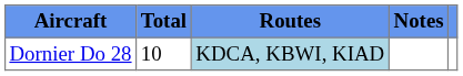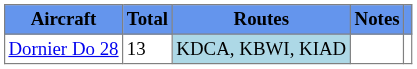 <table class="toccolours sortable" border="1" cellpadding="3" style="margin:1em auto; border-collapse:collapse">
 <tr bgcolor=#6495ED>
 <th>Aircraft</th>
 <th>Total</th>
 <th>Routes</th>
 <th>Notes</th>
 <th></th>
 </tr>
 <tr>
 <td><a href='#'>Dornier Do 28</a></td>
-<td>10</td>
+<td>13</td>
 <td style="background: lightblue;">KDCA, KBWI, KIAD</td>
 <td></td>
 </tr>
 </table>
